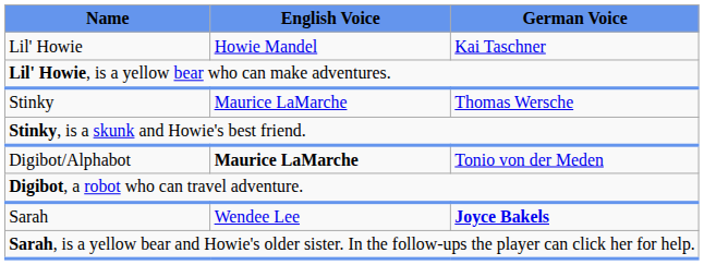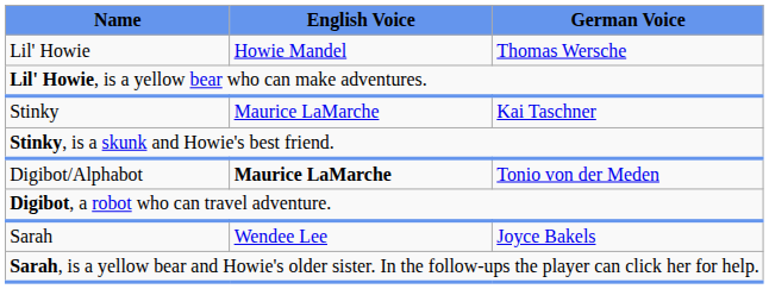 <table class="wikitable" style=cellpadding="10" cellspacing="0" border="1" "background: #6495ED;">
 <tr>
 <th style="background:#6495ED;">Name</th>
 <th style="background:#6495ED;">English Voice</th>
 <th style="background:#6495ED;">German Voice</th>
 </tr>
 <tr>
 <td>Lil' Howie</td>
 <td><a href='#'>Howie Mandel</a></td>
-<td><a href='#'>Kai Taschner</a></td>
+<td><a href='#'>Thomas Wersche</a></td>
 </tr>
 <tr>
 <td style="border-bottom: 3px solid #6495ED;" colspan="3"><strong>Lil' Howie</strong>, is a yellow <a href='#'>bear</a> who can make adventures.</td>
 </tr>
 <tr>
 <td>Stinky</td>
 <td><a href='#'>Maurice LaMarche</a></td>
-<td><a href='#'>Thomas Wersche</a></td>
+<td><a href='#'>Kai Taschner</a></td>
 </tr>
 <tr>
 <td style="border-bottom: 3px solid #6495ED;" colspan="4"><strong>Stinky</strong>, is a <a href='#'>skunk</a> and Howie's best friend.</td>
 </tr>
 <tr>
 <td>Digibot/Alphabot</td>
 <td><strong>Maurice LaMarche</strong></td>
 <td><a href='#'>Tonio von der Meden</a></td>
 </tr>
 <tr>
 <td style="border-bottom: 3px solid #6495ED;" colspan="4"><strong>Digibot</strong>, a <a href='#'>robot</a> who can travel adventure.</td>
 </tr>
 <tr>
 <td>Sarah</td>
 <td><a href='#'>Wendee Lee</a></td>
-<td><strong><a href='#'>Joyce Bakels</a></strong></td>
+<td><a href='#'>Joyce Bakels</a></td>
 </tr>
 <tr>
 <td style="border-bottom: 3px solid #6495ED;" colspan="4"><strong>Sarah</strong>, is a yellow bear and Howie's older sister. In the follow-ups the player can click her for help.</td>
 </tr>
 </table>
